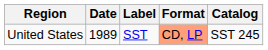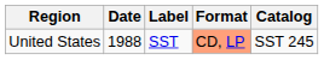 <table class="wikitable">
 <tr>
 <th>Region</th>
 <th>Date</th>
 <th>Label</th>
 <th>Format</th>
 <th>Catalog</th>
 </tr>
 <tr>
 <td>United States</td>
-<td>1989</td>
+<td>1988</td>
 <td><a href='#'>SST</a></td>
 <td style="background: lightsalmon;">CD, <a href='#'>LP</a></td>
 <td>SST 245</td>
 </tr>
 </table>
